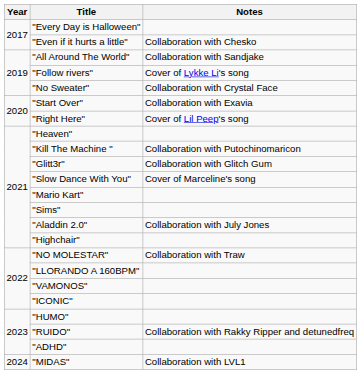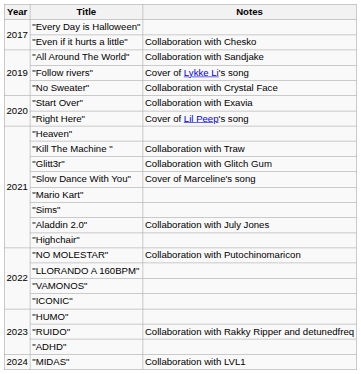 <table class="wikitable">
 <tr>
 <th>Year</th>
 <th>Title</th>
 <th>Notes</th>
 </tr>
 <tr>
 <td rowspan=2>2017</td>
 <td>"Every Day is Halloween"</td>
 <td></td>
 </tr>
 <tr>
 <td>"Even if it hurts a little"</td>
 <td>Collaboration with Chesko</td>
 </tr>
 <tr>
 <td rowspan=3>2019</td>
 <td>"All Around The World"</td>
 <td>Collaboration with Sandjake</td>
 </tr>
 <tr>
 <td>"Follow rivers"</td>
 <td>Cover of <a href='#'>Lykke Li</a>'s song</td>
 </tr>
 <tr>
 <td>"No Sweater"</td>
 <td>Collaboration with Crystal Face</td>
 </tr>
 <tr>
 <td rowspan=2>2020</td>
 <td>"Start Over"</td>
 <td>Collaboration with Exavia</td>
 </tr>
 <tr>
 <td>"Right Here"</td>
 <td>Cover of <a href='#'>Lil Peep</a>'s song</td>
 </tr>
 <tr>
 <td rowspan="8">2021</td>
 <td>"Heaven"</td>
 <td></td>
 </tr>
 <tr>
 <td>"Kill The Machine "</td>
-<td>Collaboration with Putochinomaricon</td>
+<td>Collaboration with Traw</td>
 </tr>
 <tr>
 <td>"Glitt3r"</td>
 <td>Collaboration with Glitch Gum</td>
 </tr>
 <tr>
 <td>"Slow Dance With You"</td>
 <td>Cover of Marceline's song</td>
 </tr>
 <tr>
 <td>"Mario Kart"</td>
 <td></td>
 </tr>
 <tr>
 <td>"Sims"</td>
 <td></td>
 </tr>
 <tr>
 <td>"Aladdin 2.0"</td>
 <td>Collaboration with July Jones</td>
 </tr>
 <tr>
 <td>"Highchair"</td>
 <td></td>
 </tr>
 <tr>
 <td rowspan="4">2022</td>
 <td>"NO MOLESTAR"</td>
-<td>Collaboration with Traw</td>
+<td>Collaboration with Putochinomaricon</td>
 </tr>
 <tr>
 <td>"LLORANDO A 160BPM"</td>
 <td></td>
 </tr>
 <tr>
 <td>"VAMONOS"</td>
 <td></td>
 </tr>
 <tr>
 <td>"ICONIC"</td>
 <td></td>
 </tr>
 <tr>
 <td rowspan=3>2023</td>
 <td>"HUMO"</td>
 <td></td>
 </tr>
 <tr>
 <td>"RUIDO"</td>
 <td>Collaboration with Rakky Ripper and detunedfreq</td>
 </tr>
 <tr>
 <td>"ADHD"</td>
 <td></td>
 </tr>
 <tr>
 <td>2024</td>
 <td>"MIDAS"</td>
 <td>Collaboration with LVL1</td>
 </tr>
 </table>
